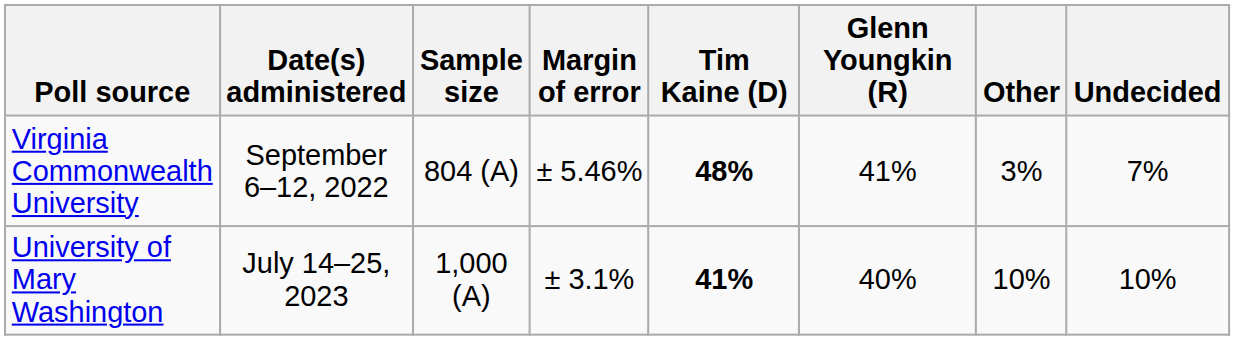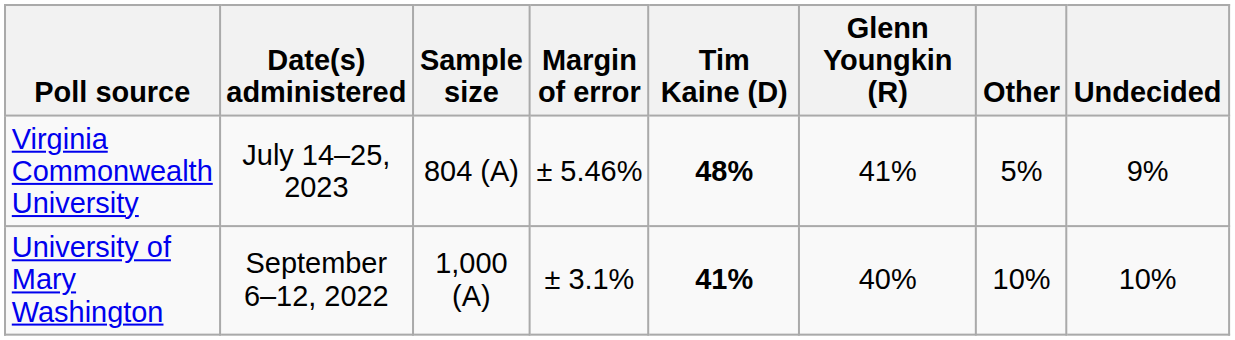 <table class="wikitable" style="font-size:90%;text-align:center;">
 <tr valign=bottom>
 <th>Poll source</th>
 <th>Date(s)<br>administered</th>
 <th>Sample<br>size</th>
 <th>Margin<br>of error</th>
 <th style="width:100px;">Tim<br>Kaine (D)</th>
 <th style="width:100px;">Glenn<br>Youngkin (R)</th>
 <th>Other</th>
 <th>Undecided</th>
 </tr>
 <tr>
 <td style="text-align:left;"><a href='#'>Virginia Commonwealth University</a></td>
-<td>September 6–12, 2022</td>
+<td>July 14–25, 2023</td>
 <td>804 (A)</td>
 <td>± 5.46%</td>
 <td><strong>48%</strong></td>
 <td>41%</td>
-<td>3%</td>
-<td>7%</td>
+<td>5%</td>
+<td>9%</td>
 </tr>
 <tr>
 <td style="text-align:left;"><a href='#'>University of Mary Washington</a></td>
-<td>July 14–25, 2023</td>
+<td>September 6–12, 2022</td>
 <td>1,000 (A)</td>
 <td>± 3.1%</td>
 <td><strong>41%</strong></td>
 <td>40%</td>
 <td>10%</td>
 <td>10%</td>
 </tr>
 </table>
